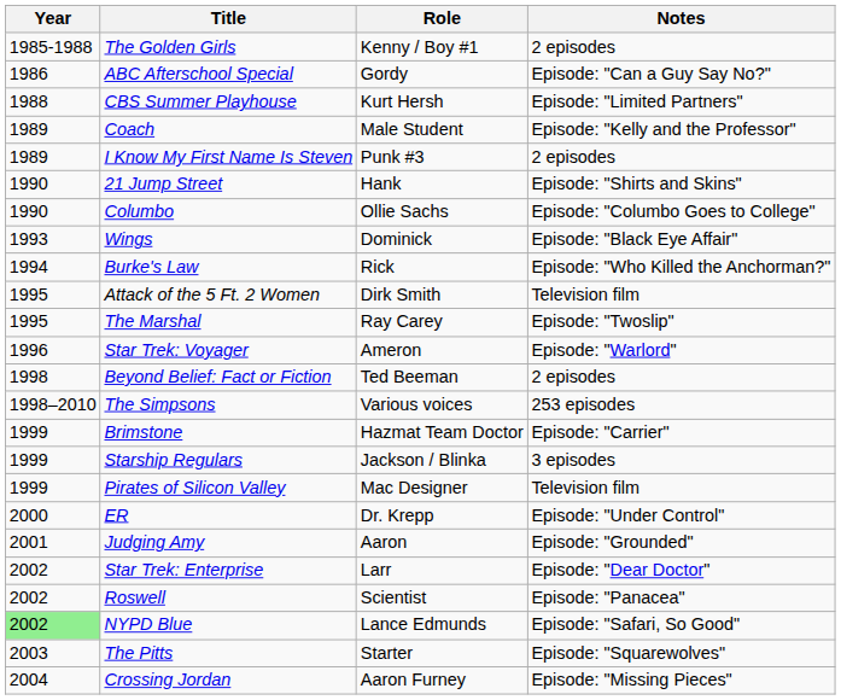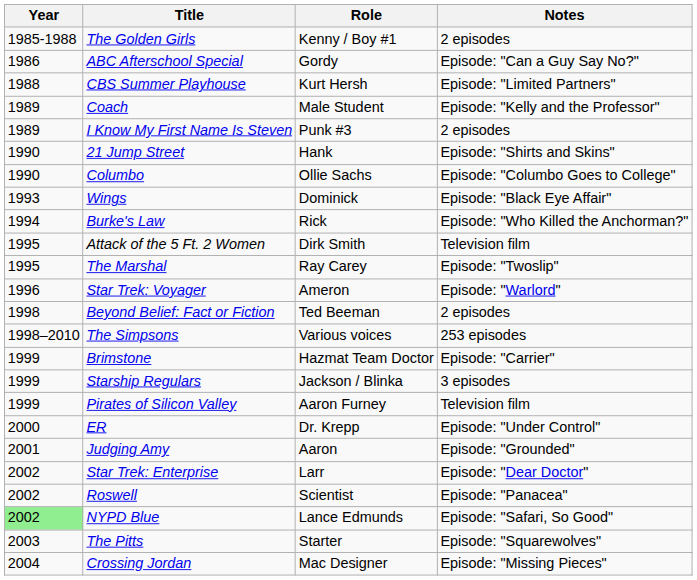 <table class="wikitable sortable">
 <tr>
 <th>Year</th>
 <th>Title</th>
 <th>Role</th>
 <th>Notes</th>
 </tr>
 <tr>
 <td>1985-1988</td>
 <td><em><a href='#'>The Golden Girls</a></em></td>
 <td>Kenny / Boy #1</td>
 <td>2 episodes</td>
 </tr>
 <tr>
 <td>1986</td>
 <td><em><a href='#'>ABC Afterschool Special</a></em></td>
 <td>Gordy</td>
 <td>Episode: "Can a Guy Say No?"</td>
 </tr>
 <tr>
 <td>1988</td>
 <td><em><a href='#'>CBS Summer Playhouse</a></em></td>
 <td>Kurt Hersh</td>
 <td>Episode: "Limited Partners"</td>
 </tr>
 <tr>
 <td>1989</td>
 <td><a href='#'><em>Coach</em></a></td>
 <td>Male Student</td>
 <td>Episode: "Kelly and the Professor"</td>
 </tr>
 <tr>
 <td>1989</td>
 <td><em><a href='#'>I Know My First Name Is Steven</a></em></td>
 <td>Punk #3</td>
 <td>2 episodes</td>
 </tr>
 <tr>
 <td>1990</td>
 <td><em><a href='#'>21 Jump Street</a></em></td>
 <td>Hank</td>
 <td>Episode: "Shirts and Skins"</td>
 </tr>
 <tr>
 <td>1990</td>
 <td><em><a href='#'>Columbo</a></em></td>
 <td>Ollie Sachs</td>
 <td>Episode: "Columbo Goes to College"</td>
 </tr>
 <tr>
 <td>1993</td>
 <td><a href='#'><em>Wings</em></a></td>
 <td>Dominick</td>
 <td>Episode: "Black Eye Affair"</td>
 </tr>
 <tr>
 <td>1994</td>
 <td><a href='#'><em>Burke's Law</em></a></td>
 <td>Rick</td>
 <td>Episode: "Who Killed the Anchorman?"</td>
 </tr>
 <tr>
 <td>1995</td>
 <td><em>Attack of the 5 Ft. 2 Women</em></td>
 <td>Dirk Smith</td>
 <td>Television film</td>
 </tr>
 <tr>
 <td>1995</td>
 <td><em><a href='#'>The Marshal</a></em></td>
 <td>Ray Carey</td>
 <td>Episode: "Twoslip"</td>
 </tr>
 <tr>
 <td>1996</td>
 <td><em><a href='#'>Star Trek: Voyager</a></em></td>
 <td>Ameron</td>
 <td>Episode: "<a href='#'>Warlord</a>"</td>
 </tr>
 <tr>
 <td>1998</td>
 <td><em><a href='#'>Beyond Belief: Fact or Fiction</a></em></td>
 <td>Ted Beeman</td>
 <td>2 episodes</td>
 </tr>
 <tr>
 <td>1998–2010</td>
 <td><em><a href='#'>The Simpsons</a></em></td>
 <td>Various voices</td>
 <td>253 episodes</td>
 </tr>
 <tr>
 <td>1999</td>
 <td><a href='#'><em>Brimstone</em></a></td>
 <td>Hazmat Team Doctor</td>
 <td>Episode: "Carrier"</td>
 </tr>
 <tr>
 <td>1999</td>
 <td><em><a href='#'>Starship Regulars</a></em></td>
 <td>Jackson / Blinka</td>
 <td>3 episodes</td>
 </tr>
 <tr>
 <td>1999</td>
 <td><em><a href='#'>Pirates of Silicon Valley</a></em></td>
-<td>Mac Designer</td>
+<td>Aaron Furney</td>
 <td>Television film</td>
 </tr>
 <tr>
 <td>2000</td>
 <td><a href='#'><em>ER</em></a></td>
 <td>Dr. Krepp</td>
 <td>Episode: "Under Control"</td>
 </tr>
 <tr>
 <td>2001</td>
 <td><em><a href='#'>Judging Amy</a></em></td>
 <td>Aaron</td>
 <td>Episode: "Grounded"</td>
 </tr>
 <tr>
 <td>2002</td>
 <td><em><a href='#'>Star Trek: Enterprise</a></em></td>
 <td>Larr</td>
 <td>Episode: "<a href='#'>Dear Doctor</a>"</td>
 </tr>
 <tr>
 <td>2002</td>
 <td><a href='#'><em>Roswell</em></a></td>
 <td>Scientist</td>
 <td>Episode: "Panacea"</td>
 </tr>
 <tr>
 <td style="background: lightgreen;">2002</td>
 <td><em><a href='#'>NYPD Blue</a></em></td>
 <td>Lance Edmunds</td>
 <td>Episode: "Safari, So Good"</td>
 </tr>
 <tr>
 <td>2003</td>
 <td><em><a href='#'>The Pitts</a></em></td>
 <td>Starter</td>
 <td>Episode: "Squarewolves"</td>
 </tr>
 <tr>
 <td>2004</td>
 <td><em><a href='#'>Crossing Jordan</a></em></td>
-<td>Aaron Furney</td>
+<td>Mac Designer</td>
 <td>Episode: "Missing Pieces"</td>
 </tr>
 </table>
